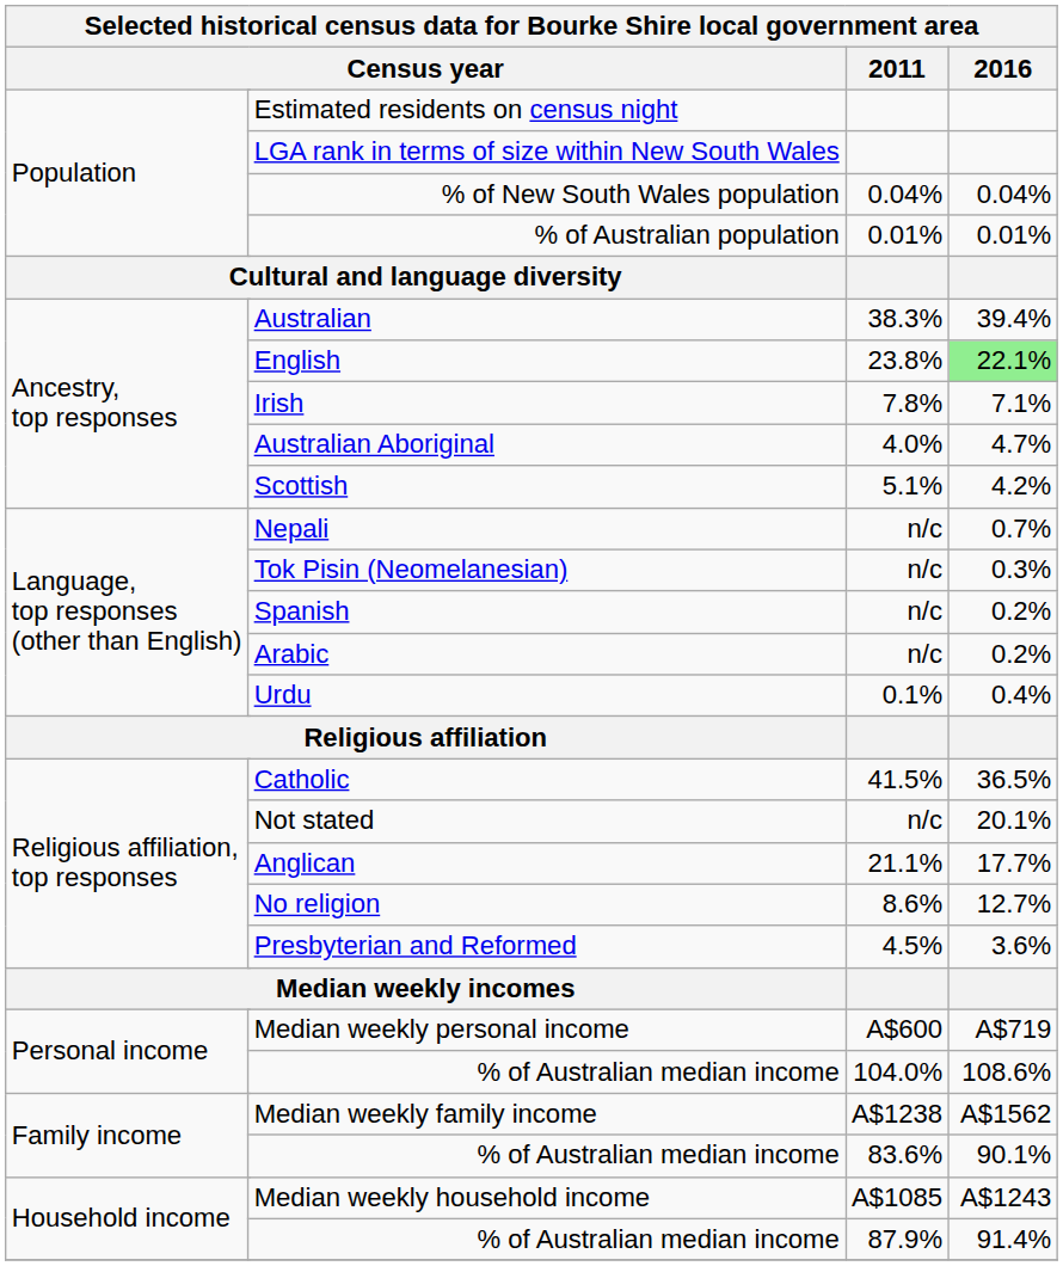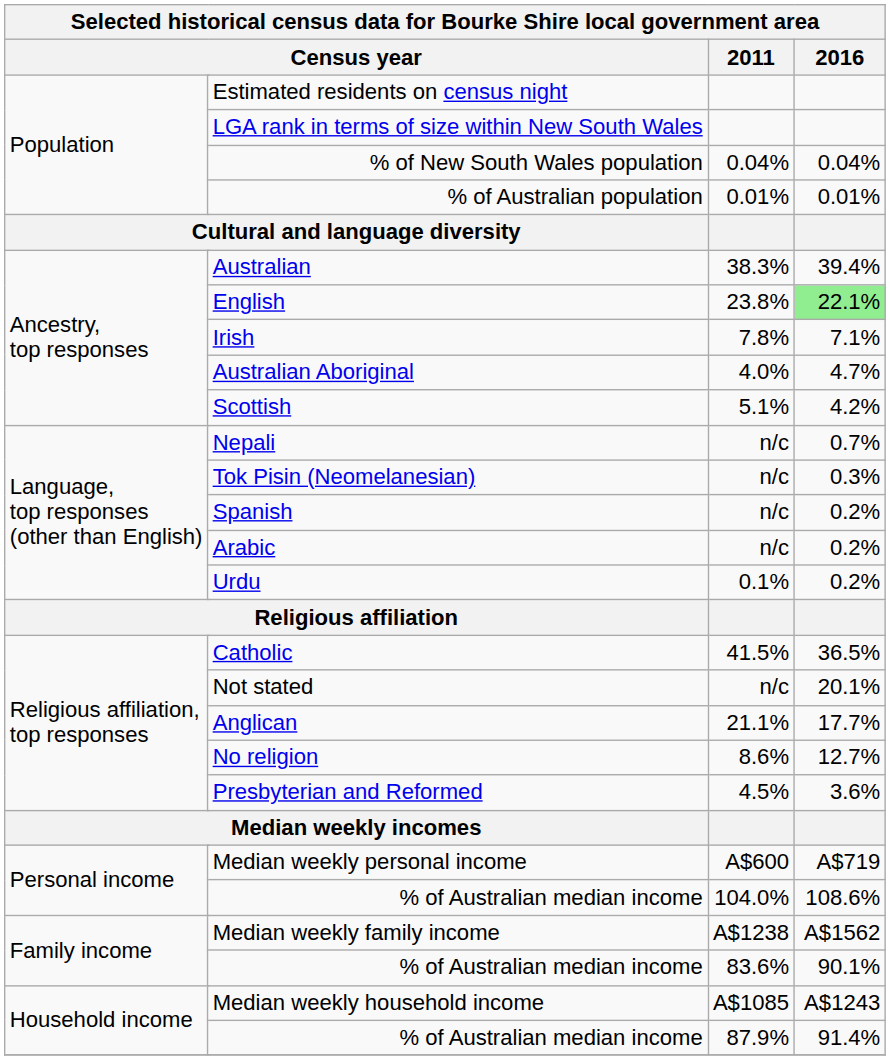 <table class="wikitable">
 <tr>
 <th colspan=7>Selected historical census data for Bourke Shire local government area</th>
 </tr>
 <tr>
 <th colspan=3>Census year</th>
 <th>2011</th>
 <th>2016</th>
 </tr>
 <tr>
 <td rowspan=4 colspan="2">Population</td>
 <td>Estimated residents on <a href='#'>census night</a></td>
 <td align=right></td>
 <td align="right"> </td>
 </tr>
 <tr>
 <td align="right"><a href='#'>LGA rank in terms of size within New South Wales</a></td>
 <td align="right"></td>
 <td align="right"> </td>
 </tr>
 <tr>
 <td align="right">% of New South Wales population</td>
 <td align="right">0.04%</td>
 <td align="right"> 0.04%</td>
 </tr>
 <tr>
 <td align="right">% of Australian population</td>
 <td align="right">0.01%</td>
 <td align="right"> 0.01%</td>
 </tr>
 <tr>
 <th colspan=3>Cultural and language diversity</th>
 <th></th>
 <th></th>
 </tr>
 <tr>
 <td rowspan=5 colspan=2>Ancestry,<br>top responses</td>
 <td><a href='#'>Australian</a></td>
 <td align="right">38.3%</td>
 <td align="right"> 39.4%</td>
 </tr>
 <tr>
 <td><a href='#'>English</a></td>
 <td align="right">23.8%</td>
 <td align="right" style="background: lightgreen;"> 22.1%</td>
 </tr>
 <tr>
 <td><a href='#'>Irish</a></td>
 <td align="right">7.8%</td>
 <td align="right"> 7.1%</td>
 </tr>
 <tr>
 <td><a href='#'>Australian Aboriginal</a></td>
 <td align="right">4.0%</td>
 <td align="right"> 4.7%</td>
 </tr>
 <tr>
 <td><a href='#'>Scottish</a></td>
 <td align="right">5.1%</td>
 <td align="right"> 4.2%</td>
 </tr>
 <tr>
 <td rowspan=5 colspan=2>Language,<br>top responses<br>(other than English)</td>
 <td><a href='#'>Nepali</a></td>
 <td align="right">n/c</td>
 <td align="right"> 0.7%</td>
 </tr>
 <tr>
 <td><a href='#'>Tok Pisin (Neomelanesian)</a></td>
 <td align="right">n/c</td>
 <td align="right"> 0.3%</td>
 </tr>
 <tr>
 <td><a href='#'>Spanish</a></td>
 <td align="right">n/c</td>
 <td align="right"> 0.2%</td>
 </tr>
 <tr>
 <td><a href='#'>Arabic</a></td>
 <td align="right">n/c</td>
 <td align="right"> 0.2%</td>
 </tr>
 <tr>
 <td><a href='#'>Urdu</a></td>
 <td align="right">0.1%</td>
-<td align="right"> 0.4%</td>
+<td align="right"> 0.2%</td>
 </tr>
 <tr>
 <th colspan=3>Religious affiliation</th>
 <th></th>
 <th></th>
 </tr>
 <tr>
 <td rowspan=5 colspan=2>Religious affiliation,<br>top responses</td>
 <td><a href='#'>Catholic</a></td>
 <td align="right">41.5%</td>
 <td align="right"> 36.5%</td>
 </tr>
 <tr>
 <td>Not stated</td>
 <td align="right">n/c</td>
 <td align="right"> 20.1%</td>
 </tr>
 <tr>
 <td><a href='#'>Anglican</a></td>
 <td align="right">21.1%</td>
 <td align="right"> 17.7%</td>
 </tr>
 <tr>
 <td><a href='#'>No religion</a></td>
 <td align="right">8.6%</td>
 <td align="right"> 12.7%</td>
 </tr>
 <tr>
 <td><a href='#'>Presbyterian and Reformed</a></td>
 <td align="right">4.5%</td>
 <td align="right"> 3.6%</td>
 </tr>
 <tr>
 <th colspan=3>Median weekly incomes</th>
 <th></th>
 <th></th>
 </tr>
 <tr>
 <td rowspan=2 colspan=2>Personal income</td>
 <td>Median weekly personal income</td>
 <td align="right">A$600</td>
 <td align="right">A$719</td>
 </tr>
 <tr>
 <td align="right">% of Australian median income</td>
 <td align="right">104.0%</td>
 <td align="right"> 108.6%</td>
 </tr>
 <tr>
 <td rowspan=2 colspan=2>Family income</td>
 <td>Median weekly family income</td>
 <td align="right">A$1238</td>
 <td align="right">A$1562</td>
 </tr>
 <tr>
 <td align="right">% of Australian median income</td>
 <td align="right">83.6%</td>
 <td align="right"> 90.1%</td>
 </tr>
 <tr>
 <td rowspan=2 colspan=2>Household income</td>
 <td>Median weekly household income</td>
 <td align="right">A$1085</td>
 <td align="right">A$1243</td>
 </tr>
 <tr>
 <td align="right">% of Australian median income</td>
 <td align="right">87.9%</td>
 <td align="right"> 91.4%</td>
 </tr>
 <tr>
 </tr>
 </table>
